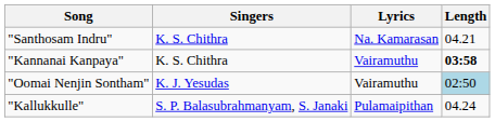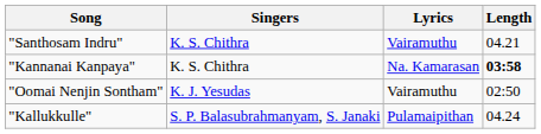 <table class="wikitable" style="font-size:95%;">
 <tr>
 <th>Song</th>
 <th>Singers</th>
 <th>Lyrics</th>
 <th>Length</th>
 </tr>
 <tr>
 <td>"Santhosam Indru"</td>
 <td><a href='#'>K. S. Chithra</a></td>
-<td><a href='#'>Na. Kamarasan</a></td>
+<td><a href='#'>Vairamuthu</a></td>
 <td>04.21</td>
 </tr>
 <tr>
 <td>"Kannanai Kanpaya"</td>
 <td>K. S. Chithra</td>
-<td><a href='#'>Vairamuthu</a></td>
+<td><a href='#'>Na. Kamarasan</a></td>
 <td><strong>03:58</strong></td>
 </tr>
 <tr>
 <td>"Oomai Nenjin Sontham"</td>
 <td><a href='#'>K. J. Yesudas</a></td>
 <td>Vairamuthu</td>
-<td style="background: lightblue;">02:50</td>
+<td>02:50</td>
 </tr>
 <tr>
 <td>"Kallukkulle"</td>
 <td><a href='#'>S. P. Balasubrahmanyam</a>, <a href='#'>S. Janaki</a></td>
 <td><a href='#'>Pulamaipithan</a></td>
 <td>04.24</td>
 </tr>
 </table>
